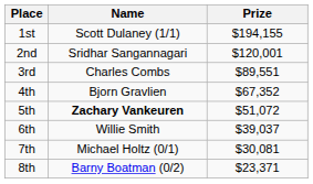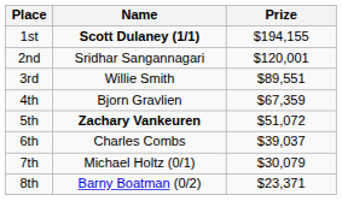 <table class="wikitable">
 <tr>
 <th width="50">Place</th>
 <th width="200">Name</th>
 <th width="125">Prize</th>
 </tr>
 <tr>
 <td align = "center">1st</td>
-<td align = "center"> Scott Dulaney (1/1)</td>
+<td align = "center"><strong> Scott Dulaney (1/1)</strong></td>
 <td align = "center">$194,155</td>
 </tr>
 <tr>
 <td align = "center">2nd</td>
 <td align = "center"> Sridhar Sangannagari</td>
 <td align = "center">$120,001</td>
 </tr>
 <tr>
 <td align = "center">3rd</td>
-<td align = "center"> Charles Combs</td>
+<td align = "center"> Willie Smith</td>
 <td align = "center">$89,551</td>
 </tr>
 <tr>
 <td align = "center">4th</td>
 <td align = "center"> Bjorn Gravlien</td>
-<td align = "center">$67,352</td>
+<td align = "center">$67,359</td>
 </tr>
 <tr>
 <td align = "center">5th</td>
 <td align = "center"><strong> Zachary Vankeuren</strong></td>
 <td align = "center">$51,072</td>
 </tr>
 <tr>
 <td align = "center">6th</td>
-<td align = "center"> Willie Smith</td>
+<td align = "center"> Charles Combs</td>
 <td align = "center">$39,037</td>
 </tr>
 <tr>
 <td align = "center">7th</td>
 <td align = "center"> Michael Holtz (0/1)</td>
-<td align = "center">$30,081</td>
+<td align = "center">$30,079</td>
 </tr>
 <tr>
 <td align = "center">8th</td>
 <td align = "center"> <a href='#'>Barny Boatman</a> (0/2)</td>
 <td align = "center">$23,371</td>
 </tr>
 </table>
